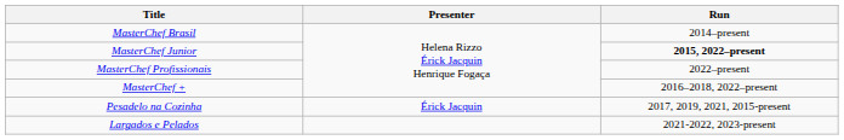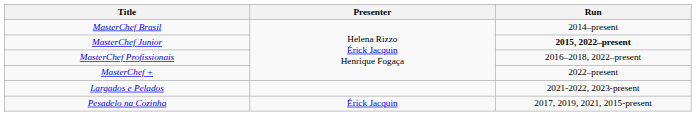 <table class="wikitable sortable" style="width:80%; font-size:85%;">
 <tr>
 <th style="width:25%;">Title</th>
 <th style="width:25%;">Presenter</th>
 <th style="width:20%;">Run</th>
 </tr>
 <tr align=center>
 <td><em><a href='#'>MasterChef Brasil</a></em></td>
 <td rowspan="4">Helena Rizzo <br> <a href='#'>Érick Jacquin</a> <br> Henrique Fogaça</td>
 <td>2014–present</td>
 </tr>
 <tr align=center>
 <td><em><a href='#'>MasterChef Junior</a></em></td>
 <td><strong>2015, 2022–present</strong></td>
 </tr>
 <tr align=center>
 <td><em><a href='#'>MasterChef Profissionais</a></em></td>
+<td>2016–2018, 2022–present</td>
+</tr>
+<tr align=center>
+<td><em><a href='#'>MasterChef +</a></em></td>
 <td>2022–present</td>
 </tr>
 <tr align=center>
-<td><em><a href='#'>MasterChef +</a></em></td>
-<td>2016–2018, 2022–present</td>
+<td><em><a href='#'>Largados e Pelados</a></em></td>
+<td></td>
+<td>2021-2022, 2023-present</td>
 </tr>
 <tr align=center>
 <td><em><a href='#'>Pesadelo na Cozinha</a></em></td>
 <td><a href='#'>Érick Jacquin</a></td>
 <td>2017, 2019, 2021, 2015-present</td>
 </tr>
-<tr align=center>
-<td><em><a href='#'>Largados e Pelados</a></em></td>
-<td></td>
-<td>2021-2022, 2023-present</td>
-</tr>
 </table>
